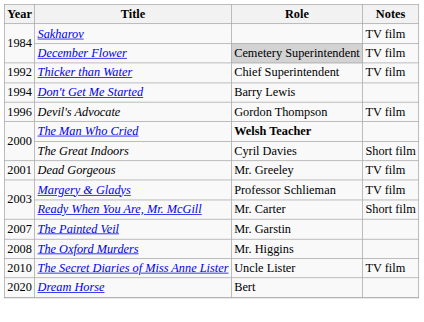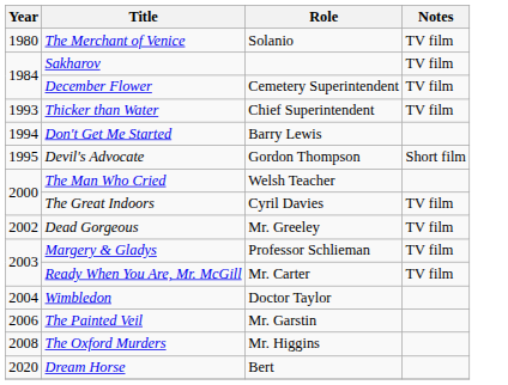 <table class="wikitable sortable">
 <tr>
 <th>Year</th>
 <th>Title</th>
 <th>Role</th>
 <th class="unsortable">Notes</th>
+</tr>
+<tr>
+<td>1980</td>
+<td><em><a href='#'>The Merchant of Venice</a></em></td>
+<td>Solanio</td>
+<td>TV film</td>
 </tr>
 <tr>
 <td rowspan="2">1984</td>
 <td><em><a href='#'>Sakharov</a></em></td>
 <td></td>
 <td>TV film</td>
 </tr>
 <tr>
 <td><em><a href='#'>December Flower</a></em></td>
-<td style="background: lightgrey;">Cemetery Superintendent</td>
+<td>Cemetery Superintendent</td>
 <td>TV film</td>
 </tr>
 <tr>
-<td>1992</td>
+<td>1993</td>
 <td><em><a href='#'>Thicker than Water</a></em></td>
 <td>Chief Superintendent</td>
 <td>TV film</td>
 </tr>
 <tr>
 <td>1994</td>
 <td><em><a href='#'>Don't Get Me Started</a></em></td>
 <td>Barry Lewis</td>
 <td></td>
 </tr>
 <tr>
-<td>1996</td>
+<td>1995</td>
 <td><em>Devil's Advocate</em></td>
 <td>Gordon Thompson</td>
-<td>TV film</td>
+<td>Short film</td>
 </tr>
 <tr>
 <td rowspan="2">2000</td>
 <td><em><a href='#'>The Man Who Cried</a></em></td>
-<td><strong>Welsh Teacher</strong></td>
+<td>Welsh Teacher</td>
 <td></td>
 </tr>
 <tr>
 <td><em>The Great Indoors</em></td>
 <td>Cyril Davies</td>
-<td>Short film</td>
+<td>TV film</td>
 </tr>
 <tr>
-<td>2001</td>
+<td>2002</td>
 <td><em>Dead Gorgeous</em></td>
 <td>Mr. Greeley</td>
 <td>TV film</td>
 </tr>
 <tr>
 <td rowspan="2">2003</td>
 <td><em><a href='#'>Margery & Gladys</a></em></td>
 <td>Professor Schlieman</td>
 <td>TV film</td>
 </tr>
 <tr>
 <td><em><a href='#'>Ready When You Are, Mr. McGill</a></em></td>
 <td>Mr. Carter</td>
-<td>Short film</td>
+<td>TV film</td>
 </tr>
 <tr>
-<td>2007</td>
+<td>2004</td>
+<td><em><a href='#'>Wimbledon</a></em></td>
+<td>Doctor Taylor</td>
+<td></td>
+</tr>
+<tr>
+<td>2006</td>
 <td><em><a href='#'>The Painted Veil</a></em></td>
 <td>Mr. Garstin</td>
 <td></td>
 </tr>
 <tr>
 <td>2008</td>
 <td><em><a href='#'>The Oxford Murders</a></em></td>
 <td>Mr. Higgins</td>
 <td></td>
 </tr>
 <tr>
-<td>2010</td>
-<td><em><a href='#'>The Secret Diaries of Miss Anne Lister</a></em></td>
-<td>Uncle Lister</td>
-<td>TV film</td>
-</tr>
-<tr>
 <td>2020</td>
 <td><em><a href='#'>Dream Horse</a></em></td>
 <td>Bert</td>
 <td></td>
 </tr>
 <tr>
 </tr>
 </table>
